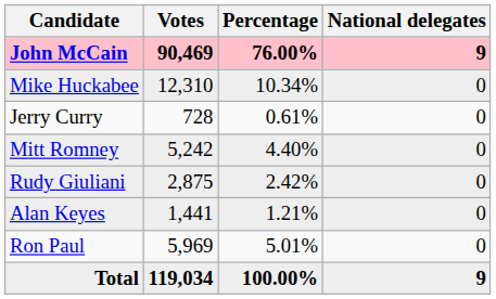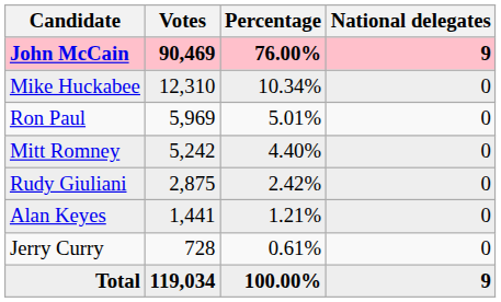 <table class="wikitable" style="text-align:right;">
 <tr>
 <th>Candidate</th>
 <th>Votes</th>
 <th>Percentage</th>
 <th>National delegates</th>
 </tr>
 <tr style="background:pink;">
 <td style="text-align:left;"><strong><a href='#'>John McCain</a></strong></td>
 <td><strong>90,469</strong></td>
 <td><strong>76.00%</strong></td>
 <td><strong>9</strong></td>
 </tr>
 <tr style="background:#eee;">
 <td style="text-align:left;"><a href='#'>Mike Huckabee</a></td>
 <td>12,310</td>
 <td>10.34%</td>
 <td>0</td>
 </tr>
 <tr>
-<td style="text-align:left;">Jerry Curry</td>
-<td>728</td>
-<td>0.61%</td>
+<td style="text-align:left;"><a href='#'>Ron Paul</a></td>
+<td>5,969</td>
+<td>5.01%</td>
 <td>0</td>
 </tr>
 <tr style="background:#eee;">
 <td style="text-align:left;"><a href='#'>Mitt Romney</a></td>
 <td>5,242</td>
 <td>4.40%</td>
 <td>0</td>
 </tr>
 <tr style="background:#eee;">
 <td style="text-align:left;"><a href='#'>Rudy Giuliani</a></td>
 <td>2,875</td>
 <td>2.42%</td>
 <td>0</td>
 </tr>
 <tr style="background:#eee;">
 <td style="text-align:left;"><a href='#'>Alan Keyes</a></td>
 <td>1,441</td>
 <td>1.21%</td>
 <td>0</td>
 </tr>
 <tr>
-<td style="text-align:left;"><a href='#'>Ron Paul</a></td>
-<td>5,969</td>
-<td>5.01%</td>
+<td style="text-align:left;">Jerry Curry</td>
+<td>728</td>
+<td>0.61%</td>
 <td>0</td>
 </tr>
 <tr style="background:#eee;">
 <td><strong>Total</strong></td>
 <td><strong>119,034</strong></td>
 <td><strong>100.00%</strong></td>
 <td><strong>9</strong></td>
 </tr>
 </table>
